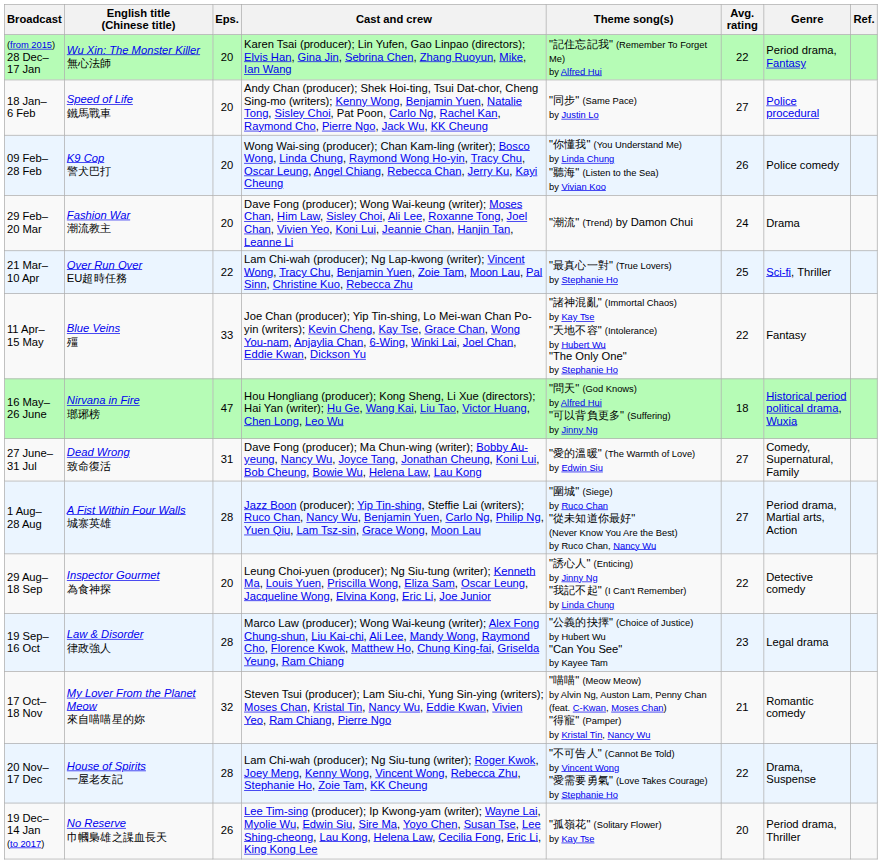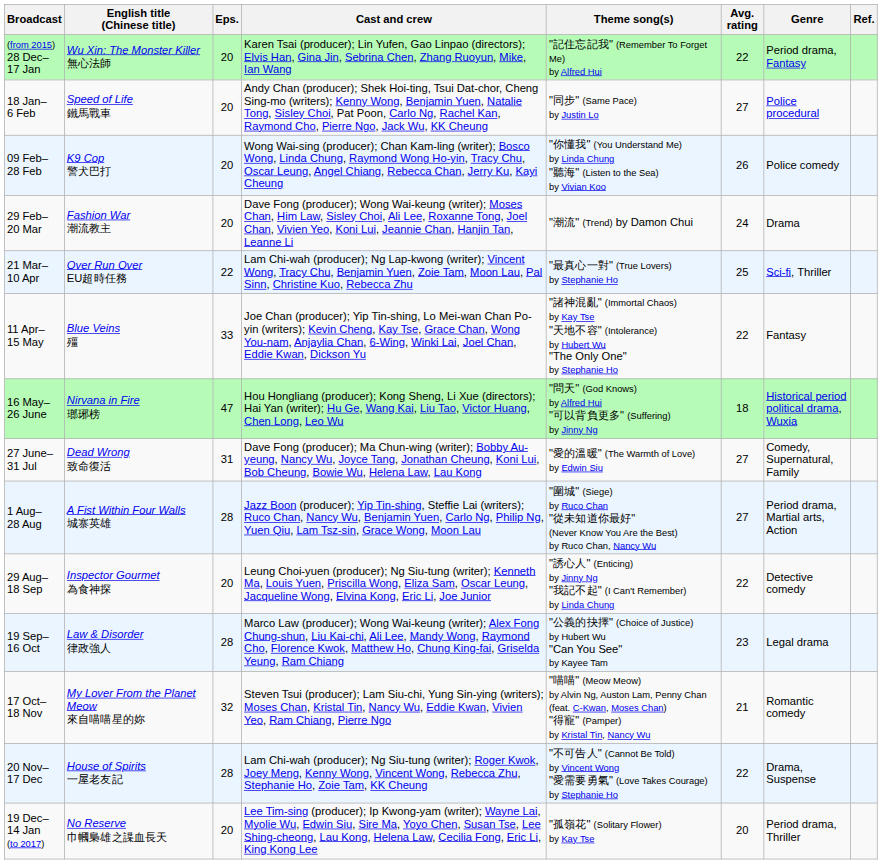 <table class="wikitable sortable">
 <tr>
 <th>Broadcast</th>
 <th style="width:17%;">English title <br> (Chinese title)</th>
 <th>Eps.</th>
 <th>Cast and crew</th>
 <th style="width:20%;">Theme song(s)</th>
 <th>Avg. rating</th>
 <th style="width:10%;">Genre</th>
 <th>Ref.</th>
 </tr>
 <tr ---- bgcolor="#b6fcb6">
 <td><small>(<a href='#'>from 2015</a>)</small><br>28 Dec–<br>17 Jan</td>
 <td><em><a href='#'>Wu Xin: The Monster Killer</a></em><br>無心法師</td>
 <td style="text-align:center;">20</td>
 <td>Karen Tsai (producer); Lin Yufen, Gao Linpao (directors); <a href='#'>Elvis Han</a>, <a href='#'>Gina Jin</a>, <a href='#'>Sebrina Chen</a>, <a href='#'>Zhang Ruoyun</a>, <a href='#'>Mike</a>, <a href='#'>Ian Wang</a></td>
 <td>"記住忘記我" <small>(Remember To Forget Me)</small><br><small>by <a href='#'>Alfred Hui</a></small></td>
 <td style="text-align:center;">22</td>
 <td>Period drama, <a href='#'>Fantasy</a></td>
 <td style="text-align:center;"></td>
 </tr>
 <tr>
 <td>18 Jan–<br>6 Feb</td>
 <td><em><a href='#'>Speed of Life</a></em><br>鐵馬戰車</td>
 <td style="text-align:center;">20</td>
 <td>Andy Chan (producer); Shek Hoi-ting, Tsui Dat-chor, Cheng Sing-mo (writers); <a href='#'>Kenny Wong</a>, <a href='#'>Benjamin Yuen</a>, <a href='#'>Natalie Tong</a>, <a href='#'>Sisley Choi</a>, Pat Poon, <a href='#'>Carlo Ng</a>, <a href='#'>Rachel Kan</a>, <a href='#'>Raymond Cho</a>, <a href='#'>Pierre Ngo</a>, <a href='#'>Jack Wu</a>, <a href='#'>KK Cheung</a></td>
 <td>"同步" <small>(Same Pace)</small><br><small>by <a href='#'>Justin Lo</a></small></td>
 <td style="text-align:center;">27</td>
 <td><a href='#'>Police procedural</a></td>
 <td></td>
 </tr>
 <tr ---- bgcolor="#ebf5ff">
 <td>09 Feb–<br>28 Feb</td>
 <td><em><a href='#'>K9 Cop</a></em><br>警犬巴打</td>
 <td style="text-align:center;">20</td>
 <td>Wong Wai-sing (producer); Chan Kam-ling (writer); <a href='#'>Bosco Wong</a>, <a href='#'>Linda Chung</a>, <a href='#'>Raymond Wong Ho-yin</a>, <a href='#'>Tracy Chu</a>, <a href='#'>Oscar Leung</a>, <a href='#'>Angel Chiang</a>, <a href='#'>Rebecca Chan</a>, <a href='#'>Jerry Ku</a>, <a href='#'>Kayi Cheung</a></td>
 <td>"你懂我" <small>(You Understand Me)</small><br><small>by <a href='#'>Linda Chung</a></small><br>"聽海" <small>(Listen to the Sea)</small><br><small>by <a href='#'>Vivian Koo</a></small></td>
 <td style="text-align:center;">26</td>
 <td>Police comedy</td>
 <td></td>
 </tr>
 <tr>
 <td>29 Feb–<br>20 Mar</td>
 <td><em><a href='#'>Fashion War</a></em><br>潮流教主</td>
 <td style="text-align:center;">20</td>
 <td>Dave Fong (producer); Wong Wai-keung (writer); <a href='#'>Moses Chan</a>, <a href='#'>Him Law</a>, <a href='#'>Sisley Choi</a>, <a href='#'>Ali Lee</a>, <a href='#'>Roxanne Tong</a>, <a href='#'>Joel Chan</a>, <a href='#'>Vivien Yeo</a>, <a href='#'>Koni Lui</a>, <a href='#'>Jeannie Chan</a>, <a href='#'>Hanjin Tan</a>, <a href='#'>Leanne Li</a></td>
 <td>"潮流" <small>(Trend)</small> by Damon Chui</td>
 <td style="text-align:center;">24</td>
 <td>Drama</td>
 <td></td>
 </tr>
 <tr ---- bgcolor="#ebf5ff">
 <td>21 Mar–<br>10 Apr</td>
 <td><em><a href='#'>Over Run Over</a></em><br>EU超時任務</td>
 <td style="text-align:center;">22</td>
 <td>Lam Chi-wah (producer); Ng Lap-kwong (writer); <a href='#'>Vincent Wong</a>, <a href='#'>Tracy Chu</a>, <a href='#'>Benjamin Yuen</a>, <a href='#'>Zoie Tam</a>, <a href='#'>Moon Lau</a>, <a href='#'>Pal Sinn</a>, <a href='#'>Christine Kuo</a>, <a href='#'>Rebecca Zhu</a></td>
 <td>"最真心一對" <small>(True Lovers)</small><br><small>by <a href='#'>Stephanie Ho</a></small></td>
 <td style="text-align:center;">25</td>
 <td><a href='#'>Sci-fi</a>, Thriller</td>
 <td></td>
 </tr>
 <tr>
 <td>11 Apr–<br>15 May</td>
 <td><em><a href='#'>Blue Veins</a></em><br>殭</td>
 <td style="text-align:center;">33</td>
 <td>Joe Chan (producer); Yip Tin-shing, Lo Mei-wan Chan Po-yin (writers); <a href='#'>Kevin Cheng</a>, <a href='#'>Kay Tse</a>, <a href='#'>Grace Chan</a>, <a href='#'>Wong You-nam</a>, <a href='#'>Anjaylia Chan</a>, <a href='#'>6-Wing</a>, <a href='#'>Winki Lai</a>, <a href='#'>Joel Chan</a>, <a href='#'>Eddie Kwan</a>, <a href='#'>Dickson Yu</a></td>
 <td>"諸神混亂" <small>(Immortal Chaos)</small><br><small>by <a href='#'>Kay Tse</a></small><br>"天地不容" <small>(Intolerance)</small><br><small>by <a href='#'>Hubert Wu</a></small><br>"The Only One" <br><small>by <a href='#'>Stephanie Ho</a></small></td>
 <td style="text-align:center;">22</td>
 <td>Fantasy</td>
 <td style="text-align:center;"></td>
 </tr>
 <tr ---- bgcolor="#b6fcb6">
 <td>16 May–<br>26 June</td>
 <td><em><a href='#'>Nirvana in Fire</a></em><br>瑯琊榜</td>
 <td style="text-align:center;">47</td>
 <td>Hou Hongliang (producer); Kong Sheng, Li Xue (directors); Hai Yan (writer); <a href='#'>Hu Ge</a>, <a href='#'>Wang Kai</a>, <a href='#'>Liu Tao</a>, <a href='#'>Victor Huang</a>, <a href='#'>Chen Long</a>, <a href='#'>Leo Wu</a></td>
 <td>"問天" <small>(God Knows)</small><br><small>by <a href='#'>Alfred Hui</a></small><br>"可以背負更多" <small>(Suffering)</small><br><small>by <a href='#'>Jinny Ng</a></small></td>
 <td style="text-align:center;">18</td>
 <td><a href='#'>Historical period political drama</a>, <a href='#'>Wuxia</a></td>
 <td style="text-align:center;"></td>
 </tr>
 <tr>
 <td>27 June–<br>31 Jul</td>
 <td><em><a href='#'>Dead Wrong</a></em><br>致命復活</td>
 <td style="text-align:center;">31</td>
 <td>Dave Fong (producer); Ma Chun-wing (writer); <a href='#'>Bobby Au-yeung</a>, <a href='#'>Nancy Wu</a>, <a href='#'>Joyce Tang</a>, <a href='#'>Jonathan Cheung</a>, <a href='#'>Koni Lui</a>, <a href='#'>Bob Cheung</a>, <a href='#'>Bowie Wu</a>, <a href='#'>Helena Law</a>, <a href='#'>Lau Kong</a></td>
 <td>"愛的溫暖" <small>(The Warmth of Love)</small><br><small>by <a href='#'>Edwin Siu</a></small></td>
 <td style="text-align:center;">27</td>
 <td>Comedy, Supernatural, Family</td>
 <td style="text-align:center;"></td>
 </tr>
 <tr ---- bgcolor="#ebf5ff">
 <td>1 Aug–<br>28 Aug</td>
 <td><em><a href='#'>A Fist Within Four Walls</a></em><br>城寨英雄</td>
 <td style="text-align:center;">28</td>
 <td><a href='#'>Jazz Boon</a> (producer); <a href='#'>Yip Tin-shing</a>, Steffie Lai (writers); <a href='#'>Ruco Chan</a>, <a href='#'>Nancy Wu</a>, <a href='#'>Benjamin Yuen</a>, <a href='#'>Carlo Ng</a>, <a href='#'>Philip Ng</a>, <a href='#'>Yuen Qiu</a>, <a href='#'>Lam Tsz-sin</a>, <a href='#'>Grace Wong</a>, <a href='#'>Moon Lau</a></td>
 <td>"圍城" <small>(Siege)</small><br><small>by <a href='#'>Ruco Chan</a></small><br>"從未知道你最好"<br><small>(Never Know You Are the Best)</small><br><small>by Ruco Chan, <a href='#'>Nancy Wu</a></small></td>
 <td style="text-align:center;">27</td>
 <td>Period drama, Martial arts, Action</td>
 <td></td>
 </tr>
 <tr>
 <td>29 Aug–<br>18 Sep</td>
 <td><em><a href='#'>Inspector Gourmet</a></em><br>為食神探</td>
 <td style="text-align:center;">20</td>
 <td>Leung Choi-yuen (producer); Ng Siu-tung (writer); <a href='#'>Kenneth Ma</a>, <a href='#'>Louis Yuen</a>, <a href='#'>Priscilla Wong</a>, <a href='#'>Eliza Sam</a>, <a href='#'>Oscar Leung</a>, <a href='#'>Jacqueline Wong</a>, <a href='#'>Elvina Kong</a>, <a href='#'>Eric Li</a>, <a href='#'>Joe Junior</a></td>
 <td>"誘心人" <small>(Enticing)</small><br><small>by <a href='#'>Jinny Ng</a></small><br>"我記不起" <small>(I Can't Remember)</small><br><small>by <a href='#'>Linda Chung</a></small></td>
 <td style="text-align:center;">22</td>
 <td>Detective comedy</td>
 <td></td>
 </tr>
 <tr ---- bgcolor="#ebf5ff">
 <td>19 Sep–<br>16 Oct</td>
 <td><em><a href='#'>Law & Disorder</a></em><br>律政強人</td>
 <td style="text-align:center;">28</td>
 <td>Marco Law (producer); Wong Wai-keung (writer); <a href='#'>Alex Fong Chung-shun</a>, <a href='#'>Liu Kai-chi</a>, <a href='#'>Ali Lee</a>, <a href='#'>Mandy Wong</a>, <a href='#'>Raymond Cho</a>, <a href='#'>Florence Kwok</a>, <a href='#'>Matthew Ho</a>, <a href='#'>Chung King-fai</a>, <a href='#'>Griselda Yeung</a>, <a href='#'>Ram Chiang</a></td>
 <td>"公義的抉擇" <small>(Choice of Justice)</small><br><small>by Hubert Wu</small><br>"Can You See"<br><small>by Kayee Tam</small></td>
 <td style="text-align:center;">23</td>
 <td>Legal drama</td>
 <td></td>
 </tr>
 <tr>
 <td>17 Oct–<br>18 Nov</td>
 <td><em><a href='#'>My Lover From the Planet Meow</a></em><br>來自喵喵星的妳</td>
 <td style="text-align:center;">32</td>
 <td>Steven Tsui (producer); Lam Siu-chi, Yung Sin-ying (writers); <a href='#'>Moses Chan</a>, <a href='#'>Kristal Tin</a>, <a href='#'>Nancy Wu</a>, <a href='#'>Eddie Kwan</a>, <a href='#'>Vivien Yeo</a>, <a href='#'>Ram Chiang</a>, <a href='#'>Pierre Ngo</a></td>
 <td>"喵喵" <small>(Meow Meow)</small><br><small>by Alvin Ng, Auston Lam, Penny Chan (feat. <a href='#'>C-Kwan</a>, <a href='#'>Moses Chan</a>)</small><br>"得寵" <small>(Pamper)</small><br><small>by <a href='#'>Kristal Tin</a>, <a href='#'>Nancy Wu</a></small></td>
 <td style="text-align:center;">21</td>
 <td>Romantic comedy</td>
 <td></td>
 </tr>
 <tr ---- bgcolor="#ebf5ff">
 <td>20 Nov–<br>17 Dec</td>
 <td><em><a href='#'>House of Spirits</a></em><br>一屋老友記</td>
 <td style="text-align:center;">28</td>
 <td>Lam Chi-wah (producer); Ng Siu-tung (writer); <a href='#'>Roger Kwok</a>, <a href='#'>Joey Meng</a>, <a href='#'>Kenny Wong</a>, <a href='#'>Vincent Wong</a>, <a href='#'>Rebecca Zhu</a>, <a href='#'>Stephanie Ho</a>, <a href='#'>Zoie Tam</a>, <a href='#'>KK Cheung</a></td>
 <td>"不可告人" <small>(Cannot Be Told)</small><br><small>by <a href='#'>Vincent Wong</a></small><br>"愛需要勇氣" <small>(Love Takes Courage)</small><br><small>by <a href='#'>Stephanie Ho</a></small></td>
 <td style="text-align:center;">22</td>
 <td>Drama, Suspense</td>
 <td></td>
 </tr>
 <tr>
 <td>19 Dec–<br>14 Jan<br><small>(<a href='#'>to 2017</a>)</small></td>
 <td><em><a href='#'>No Reserve</a></em><br>巾幗梟雄之諜血長天</td>
-<td style="text-align:center;">26</td>
+<td style="text-align:center;">20</td>
 <td><a href='#'>Lee Tim-sing</a> (producer); Ip Kwong-yam (writer); <a href='#'>Wayne Lai</a>, <a href='#'>Myolie Wu</a>, <a href='#'>Edwin Siu</a>, <a href='#'>Sire Ma</a>, <a href='#'>Yoyo Chen</a>, <a href='#'>Susan Tse</a>, <a href='#'>Lee Shing-cheong</a>, <a href='#'>Lau Kong</a>, <a href='#'>Helena Law</a>,  <a href='#'>Cecilia Fong</a>, <a href='#'>Eric Li</a>,  <a href='#'>King Kong Lee</a></td>
 <td>"孤嶺花" <small>(Solitary Flower)</small><br><small>by <a href='#'>Kay Tse</a></small></td>
 <td style="text-align:center;">20</td>
 <td>Period drama, Thriller</td>
 <td></td>
 </tr>
 </table>
